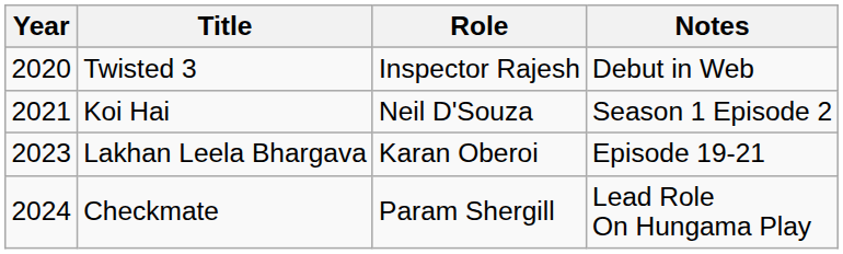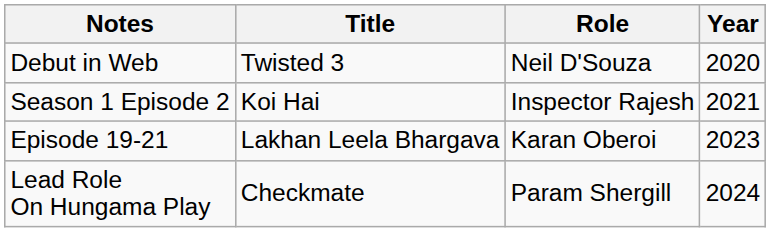 <table class="wikitable sortable">
 <tr>
-<th>Year</th>
+<th class="unsortable">Notes</th>
 <th>Title</th>
 <th>Role</th>
-<th class="unsortable">Notes</th>
+<th>Year</th>
 </tr>
 <tr>
+<td>Debut in Web</td>
+<td>Twisted 3</td>
+<td>Neil D'Souza</td>
 <td>2020</td>
-<td>Twisted 3</td>
-<td>Inspector Rajesh</td>
-<td>Debut in Web</td>
 </tr>
 <tr>
+<td>Season 1 Episode 2</td>
+<td>Koi Hai</td>
+<td>Inspector Rajesh</td>
 <td>2021</td>
-<td>Koi Hai</td>
-<td>Neil D'Souza</td>
-<td>Season 1 Episode 2</td>
 </tr>
 <tr>
-<td>2023</td>
+<td>Episode 19-21</td>
 <td>Lakhan Leela Bhargava</td>
 <td>Karan Oberoi</td>
-<td>Episode 19-21</td>
+<td>2023</td>
 </tr>
 <tr>
-<td>2024</td>
+<td>Lead Role<br>On Hungama Play</td>
 <td>Checkmate</td>
 <td>Param Shergill</td>
-<td>Lead Role<br>On Hungama Play</td>
+<td>2024</td>
 </tr>
 </table>
